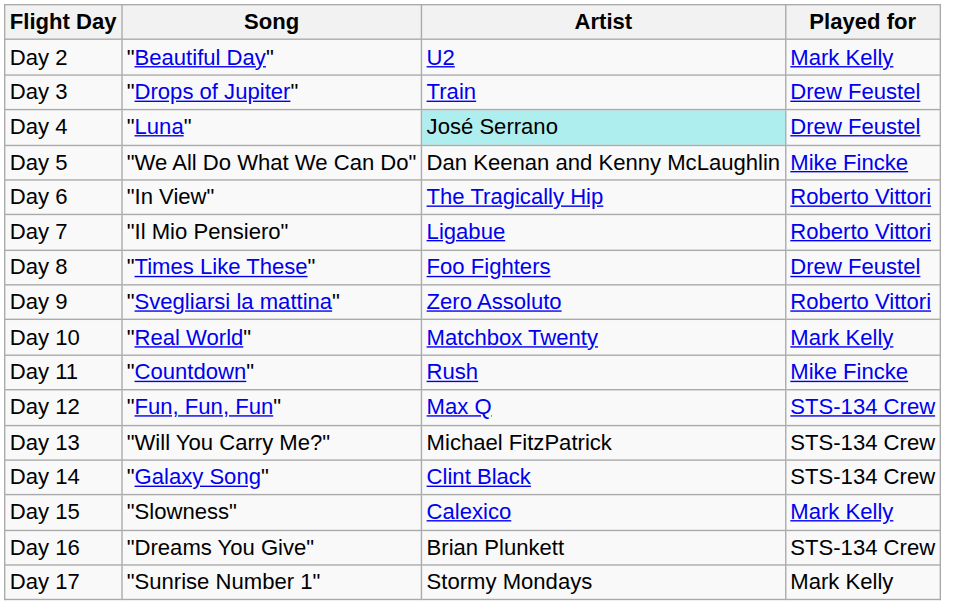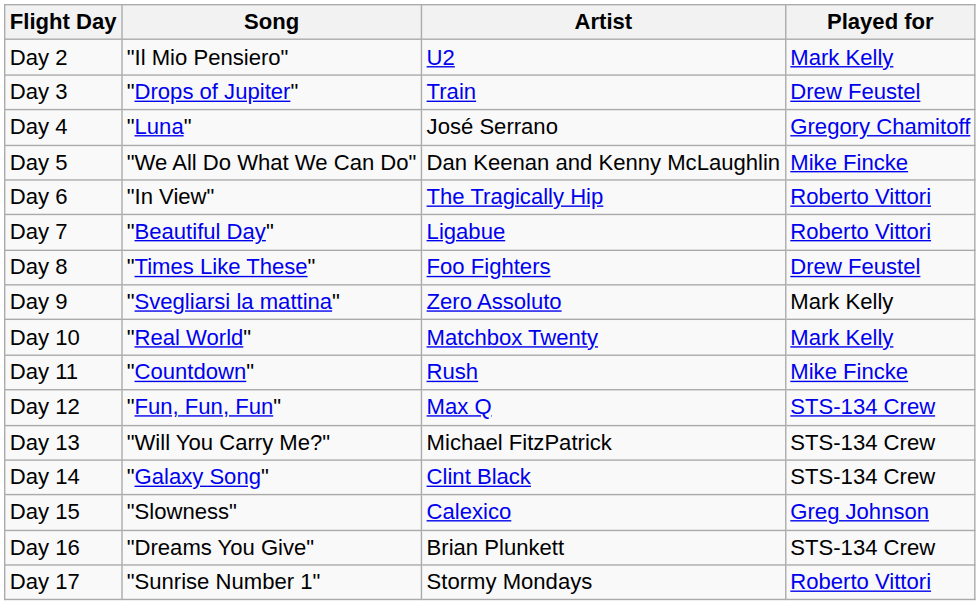 <table class="wikitable">
 <tr>
 <th>Flight Day</th>
 <th>Song</th>
 <th>Artist</th>
 <th>Played for</th>
 </tr>
 <tr>
 <td>Day 2</td>
-<td>"<a href='#'>Beautiful Day</a>"</td>
+<td>"Il Mio Pensiero"</td>
 <td><a href='#'>U2</a></td>
 <td><a href='#'>Mark Kelly</a></td>
 </tr>
 <tr>
 <td>Day 3</td>
 <td>"<a href='#'>Drops of Jupiter</a>"</td>
 <td><a href='#'>Train</a></td>
 <td><a href='#'>Drew Feustel</a></td>
 </tr>
 <tr>
 <td>Day 4</td>
 <td>"<a href='#'>Luna</a>"</td>
-<td style="background: paleturquoise;">José Serrano</td>
-<td><a href='#'>Drew Feustel</a></td>
+<td>José Serrano</td>
+<td><a href='#'>Gregory Chamitoff</a></td>
 </tr>
 <tr>
 <td>Day 5</td>
 <td>"We All Do What We Can Do"</td>
 <td>Dan Keenan and Kenny McLaughlin</td>
 <td><a href='#'>Mike Fincke</a></td>
 </tr>
 <tr>
 <td>Day 6</td>
 <td>"In View"</td>
 <td><a href='#'>The Tragically Hip</a></td>
 <td><a href='#'>Roberto Vittori</a></td>
 </tr>
 <tr>
 <td>Day 7</td>
-<td>"Il Mio Pensiero"</td>
+<td>"<a href='#'>Beautiful Day</a>"</td>
 <td><a href='#'>Ligabue</a></td>
 <td><a href='#'>Roberto Vittori</a></td>
 </tr>
 <tr>
 <td>Day 8</td>
 <td>"<a href='#'>Times Like These</a>"</td>
 <td><a href='#'>Foo Fighters</a></td>
 <td><a href='#'>Drew Feustel</a></td>
 </tr>
 <tr>
 <td>Day 9</td>
 <td>"<a href='#'>Svegliarsi la mattina</a>"</td>
 <td><a href='#'>Zero Assoluto</a></td>
-<td><a href='#'>Roberto Vittori</a></td>
+<td>Mark Kelly</td>
 </tr>
 <tr>
 <td>Day 10</td>
 <td>"<a href='#'>Real World</a>"</td>
 <td><a href='#'>Matchbox Twenty</a></td>
 <td><a href='#'>Mark Kelly</a></td>
 </tr>
 <tr>
 <td>Day 11</td>
 <td>"<a href='#'>Countdown</a>"</td>
 <td><a href='#'>Rush</a></td>
 <td><a href='#'>Mike Fincke</a></td>
 </tr>
 <tr>
 <td>Day 12</td>
 <td>"<a href='#'>Fun, Fun, Fun</a>"</td>
 <td><a href='#'>Max Q</a></td>
 <td><a href='#'>STS-134 Crew</a></td>
 </tr>
 <tr>
 <td>Day 13</td>
 <td>"Will You Carry Me?"</td>
 <td>Michael FitzPatrick</td>
 <td>STS-134 Crew</td>
 </tr>
 <tr>
 <td>Day 14</td>
 <td>"<a href='#'>Galaxy Song</a>"</td>
 <td><a href='#'>Clint Black</a></td>
 <td>STS-134 Crew</td>
 </tr>
 <tr>
 <td>Day 15</td>
 <td>"Slowness"</td>
 <td><a href='#'>Calexico</a></td>
-<td><a href='#'>Mark Kelly</a></td>
+<td><a href='#'>Greg Johnson</a></td>
 </tr>
 <tr>
 <td>Day 16</td>
 <td>"Dreams You Give"</td>
 <td>Brian Plunkett</td>
 <td>STS-134 Crew</td>
 </tr>
 <tr>
 <td>Day 17</td>
 <td>"Sunrise Number 1"</td>
 <td>Stormy Mondays</td>
-<td>Mark Kelly</td>
+<td><a href='#'>Roberto Vittori</a></td>
 </tr>
 </table>
